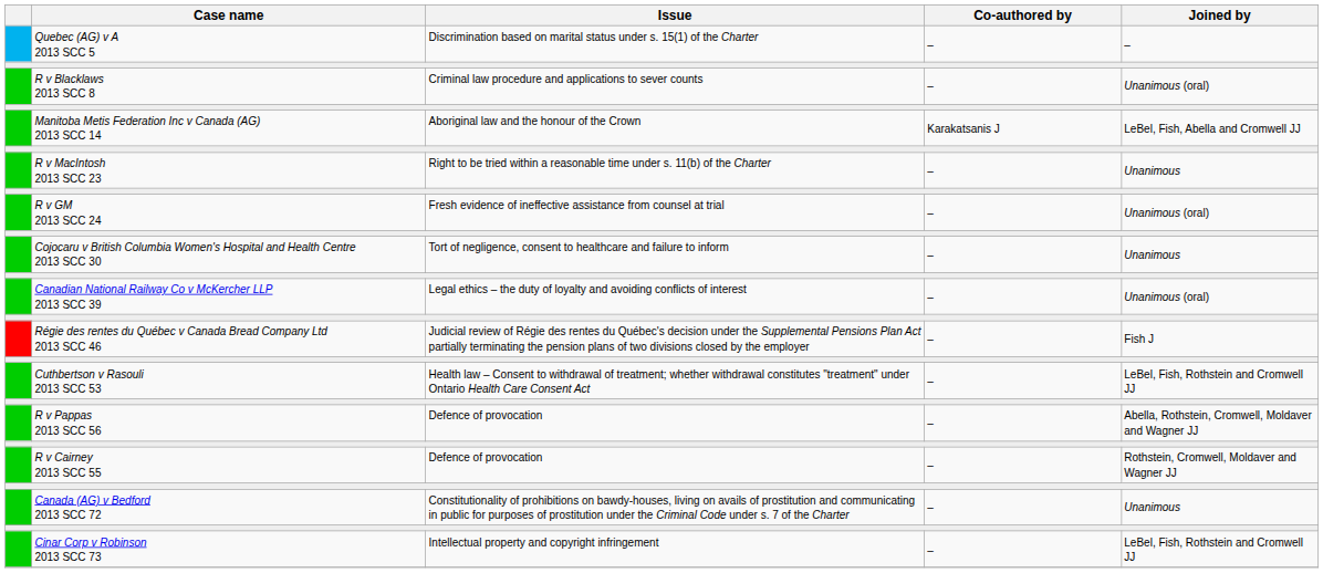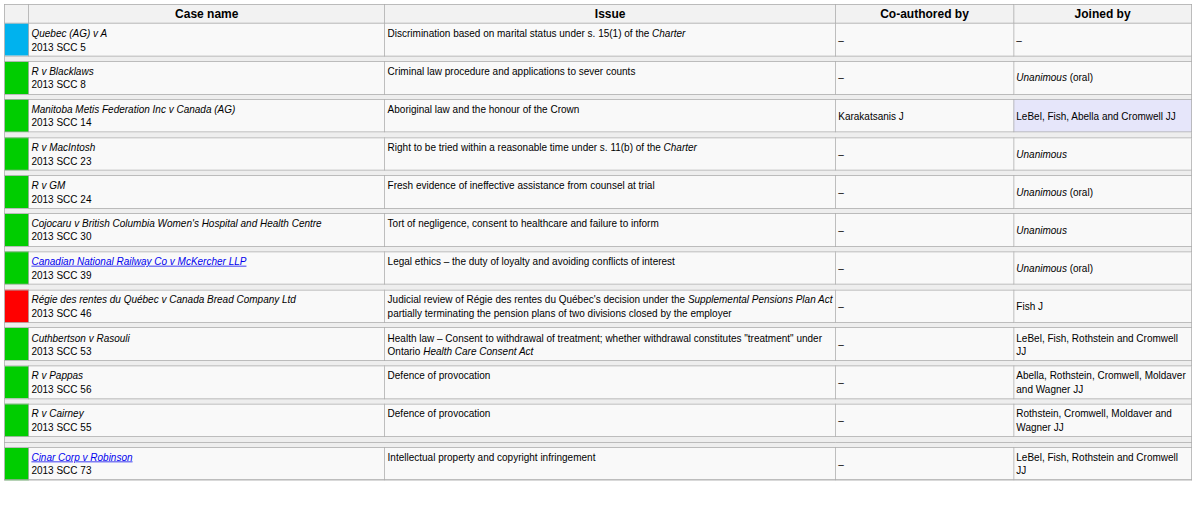 <table class="wikitable" width=100%>
 <tr bgcolor="#CCCCCC">
 <th width=25px></th>
 <th width=30%>Case name</th>
 <th>Issue</th>
 <th width=15%>Co-authored by</th>
 <th width=15%>Joined by</th>
 </tr>
 <tr>
 <td bgcolor="00B2EE"></td>
 <td align=left valign=top><small><em>Quebec (AG) v A</em><br> 2013 SCC 5 </small></td>
 <td valign=top><small> Discrimination based on marital status under s. 15(1) of the <em>Charter</em></small></td>
 <td><small> –</small></td>
 <td><small>  –</small></td>
 </tr>
 <tr>
 <td bgcolor=#EEEEEE colspan=5 valign=top><small></small></td>
 </tr>
 <tr>
 <td bgcolor="00cd00"></td>
 <td align=left valign=top><small><em>R v Blacklaws</em><br> 2013 SCC 8 </small></td>
 <td valign=top><small>Criminal law procedure and applications to sever counts</small></td>
 <td><small> –</small></td>
 <td><small> <em>Unanimous</em> (oral)</small></td>
 </tr>
 <tr>
 <td bgcolor=#EEEEEE colspan=5 valign=top><small></small></td>
 </tr>
 <tr>
 <td bgcolor="00cd00"></td>
 <td align=left valign=top><small><em>Manitoba Metis Federation Inc v Canada (AG)</em><br> 2013 SCC 14 </small></td>
 <td valign=top><small>Aboriginal law and the honour of the Crown</small></td>
 <td><small> Karakatsanis J</small></td>
-<td><small> LeBel, Fish, Abella and Cromwell JJ</small></td>
+<td style="background: lavender;"><small> LeBel, Fish, Abella and Cromwell JJ</small></td>
 </tr>
 <tr>
 <td bgcolor=#EEEEEE colspan=5 valign=top><small></small></td>
 </tr>
 <tr>
 <td bgcolor="00cd00"></td>
 <td align=left valign=top><small><em>R v MacIntosh</em><br> 2013 SCC 23 </small></td>
 <td valign=top><small>Right to be tried within a reasonable time under s. 11(b) of the <em>Charter</em></small></td>
 <td><small> –</small></td>
 <td><small><em>Unanimous</em></small></td>
 </tr>
 <tr>
 <td bgcolor=#EEEEEE colspan=5 valign=top><small></small></td>
 </tr>
 <tr>
 <td bgcolor="00cd00"></td>
 <td align=left valign=top><small><em>R v GM</em><br> 2013 SCC 24 </small></td>
 <td valign=top><small>Fresh evidence of ineffective assistance from counsel at trial</small></td>
 <td><small> –</small></td>
 <td><small><em>Unanimous</em> (oral)</small></td>
 </tr>
 <tr>
 <td bgcolor=#EEEEEE colspan=5 valign=top><small></small></td>
 </tr>
 <tr>
 <td bgcolor="00cd00"></td>
 <td align=left valign=top><small><em>Cojocaru v British Columbia Women's Hospital and Health Centre</em><br> 2013 SCC 30 </small></td>
 <td valign=top><small>Tort of negligence, consent to healthcare and failure to inform</small></td>
 <td><small> –</small></td>
 <td><small><em>Unanimous</em></small></td>
 </tr>
 <tr>
 <td bgcolor=#EEEEEE colspan=5 valign=top><small></small></td>
 </tr>
 <tr>
 <td bgcolor="00cd00"></td>
 <td align=left valign=top><small><em><a href='#'>Canadian National Railway Co v McKercher LLP</a></em><br> 2013 SCC 39 </small></td>
 <td valign=top><small>Legal ethics – the duty of loyalty and avoiding conflicts of interest</small></td>
 <td><small> –</small></td>
 <td><small><em>Unanimous</em> (oral)</small></td>
 </tr>
 <tr>
 <td bgcolor=#EEEEEE colspan=5 valign=top><small></small></td>
 </tr>
 <tr>
 <td bgcolor="red"></td>
 <td align=left valign=top><small><em>Régie des rentes du Québec v Canada Bread Company Ltd</em><br> 2013 SCC 46 </small></td>
 <td valign=top><small>Judicial review of Régie des rentes du Québec's decision under the <em>Supplemental Pensions Plan Act</em> partially terminating the pension plans of two divisions closed by the employer</small></td>
 <td><small> –</small></td>
 <td><small> Fish J</small></td>
 </tr>
 <tr>
 <td bgcolor=#EEEEEE colspan=5 valign=top><small></small></td>
 </tr>
 <tr>
 <td bgcolor="00cd00"></td>
 <td align=left valign=top><small><em>Cuthbertson v Rasouli</em><br> 2013 SCC 53 </small></td>
 <td valign=top><small>Health law – Consent to withdrawal of treatment; whether withdrawal constitutes "treatment" under Ontario <em>Health Care Consent Act</em></small></td>
 <td><small> –</small></td>
 <td><small> LeBel, Fish, Rothstein and Cromwell JJ</small></td>
 </tr>
 <tr>
 <td bgcolor=#EEEEEE colspan=5 valign=top><small></small></td>
 </tr>
 <tr>
 <td bgcolor="00cd00"></td>
 <td align=left valign=top><small><em>R v Pappas</em><br> 2013 SCC 56 </small></td>
 <td valign=top><small>Defence of provocation</small></td>
 <td><small> –</small></td>
 <td><small> Abella, Rothstein, Cromwell, Moldaver and Wagner JJ</small></td>
 </tr>
 <tr>
 <td bgcolor=#EEEEEE colspan=5 valign=top><small></small></td>
 </tr>
 <tr>
 <td bgcolor="00cd00"></td>
 <td align=left valign=top><small><em>R v Cairney</em><br> 2013 SCC 55 </small></td>
 <td valign=top><small>Defence of provocation</small></td>
 <td><small> –</small></td>
 <td><small> Rothstein, Cromwell, Moldaver and Wagner JJ</small></td>
 </tr>
 <tr>
 <td bgcolor=#EEEEEE colspan=5 valign=top><small></small></td>
 </tr>
 <tr>
-<td bgcolor="00cd00"></td>
-<td align=left valign=top><small><em><a href='#'>Canada (AG) v Bedford</a></em><br> 2013 SCC 72 </small></td>
-<td valign=top><small>Constitutionality of prohibitions on bawdy-houses, living on avails of prostitution and communicating in public for purposes of prostitution under the <em>Criminal Code</em> under s. 7 of the <em>Charter</em></small></td>
-<td><small> –</small></td>
-<td><small><em>Unanimous</em></small></td>
-</tr>
-<tr>
 <td bgcolor=#EEEEEE colspan=5 valign=top><small></small></td>
 </tr>
 <tr>
 <td bgcolor="00cd00"></td>
 <td align=left valign=top><small><em><a href='#'>Cinar Corp v Robinson</a></em><br> 2013 SCC 73 </small></td>
 <td valign=top><small>Intellectual property and copyright infringement</small></td>
 <td><small> –</small></td>
 <td><small> LeBel, Fish, Rothstein and Cromwell JJ</small></td>
 </tr>
 <tr>
 </tr>
 </table>
